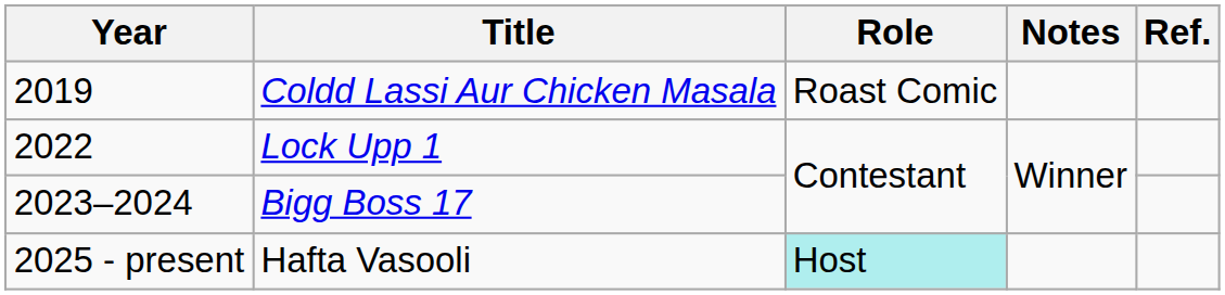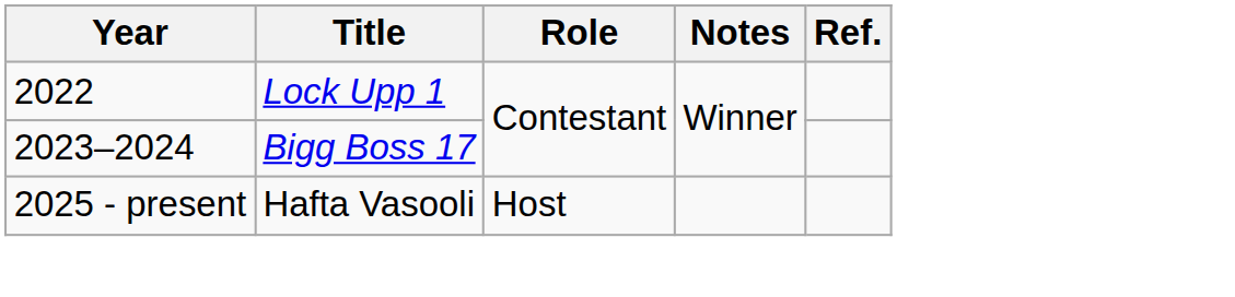 <table class="wikitable sortable">
 <tr>
 <th>Year</th>
 <th>Title</th>
 <th>Role</th>
 <th>Notes</th>
 <th>Ref.</th>
-</tr>
-<tr>
-<td>2019</td>
-<td><em><a href='#'>Coldd Lassi Aur Chicken Masala</a></em></td>
-<td>Roast Comic</td>
-<td></td>
-<td></td>
 </tr>
 <tr>
 <td>2022</td>
 <td><em><a href='#'>Lock Upp 1</a></em></td>
 <td rowspan="2">Contestant</td>
 <td rowspan="2">Winner</td>
 <td></td>
 </tr>
 <tr>
 <td>2023–2024</td>
 <td><a href='#'><em>Bigg Boss 17</em></a></td>
 <td></td>
 </tr>
 <tr>
 <td>2025 - present</td>
 <td>Hafta Vasooli</td>
-<td style="background: paleturquoise;">Host</td>
+<td>Host</td>
 <td></td>
 <td></td>
 </tr>
 </table>
